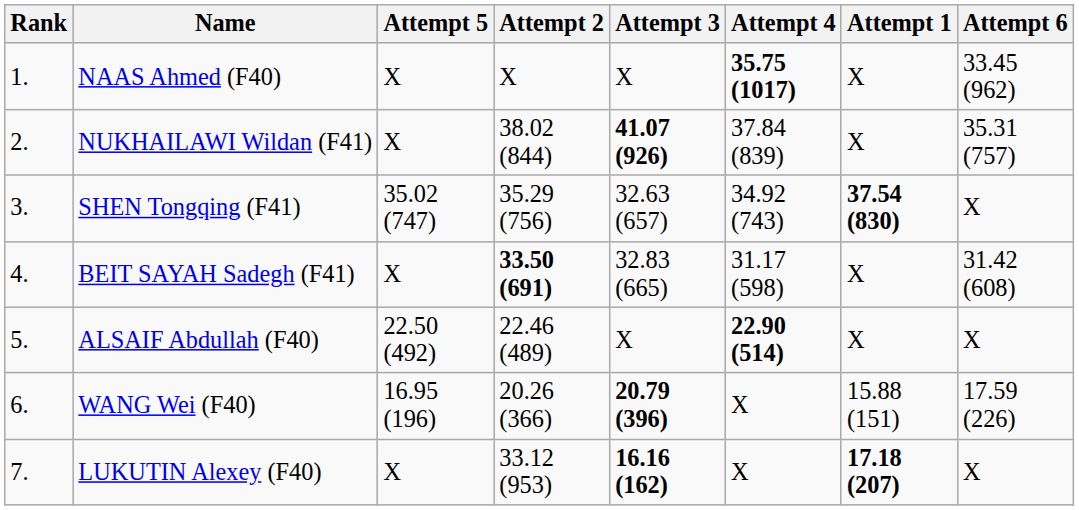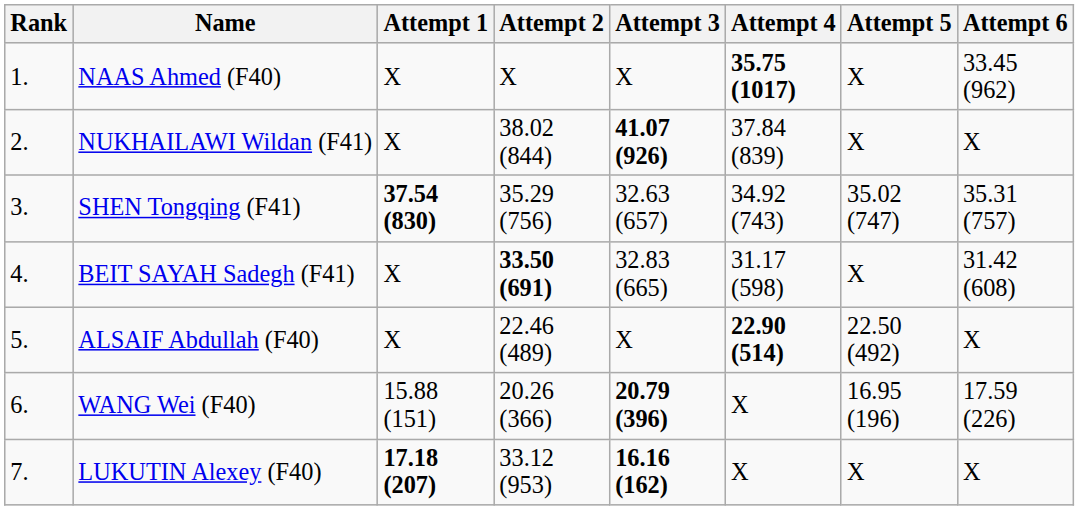 <table class="wikitable">
 <tr>
 <th>Rank</th>
 <th>Name</th>
-<th>Attempt 5</th>
+<th>Attempt 1</th>
 <th>Attempt 2</th>
 <th>Attempt 3</th>
 <th>Attempt 4</th>
-<th>Attempt 1</th>
+<th>Attempt 5</th>
 <th>Attempt 6</th>
 </tr>
 <tr>
 <td>1.</td>
 <td><a href='#'>NAAS Ahmed</a> (F40)<br></td>
 <td>X</td>
 <td>X</td>
 <td>X</td>
 <td><strong>35.75</strong><br><strong>(1017)</strong></td>
 <td>X</td>
 <td>33.45<br>(962)</td>
 </tr>
 <tr>
 <td>2.</td>
 <td><a href='#'>NUKHAILAWI Wildan</a> (F41)<br></td>
 <td>X</td>
 <td>38.02<br>(844)</td>
 <td><strong>41.07</strong><br><strong>(926)</strong></td>
 <td>37.84<br>(839)</td>
 <td>X</td>
-<td>35.31<br>(757)</td>
+<td>X</td>
 </tr>
 <tr>
 <td>3.</td>
 <td><a href='#'>SHEN Tongqing</a> (F41)<br></td>
-<td>35.02<br>(747)</td>
+<td><strong>37.54</strong><br><strong>(830)</strong></td>
 <td>35.29<br>(756)</td>
 <td>32.63<br>(657)</td>
 <td>34.92<br>(743)</td>
-<td><strong>37.54</strong><br><strong>(830)</strong></td>
-<td>X</td>
+<td>35.02<br>(747)</td>
+<td>35.31<br>(757)</td>
 </tr>
 <tr>
 <td>4.</td>
 <td><a href='#'>BEIT SAYAH Sadegh</a> (F41)<br></td>
 <td>X</td>
 <td><strong>33.50</strong><br><strong>(691)</strong></td>
 <td>32.83<br>(665)</td>
 <td>31.17<br>(598)</td>
 <td>X</td>
 <td>31.42<br>(608)</td>
 </tr>
 <tr>
 <td>5.</td>
 <td><a href='#'>ALSAIF Abdullah</a> (F40)<br></td>
-<td>22.50<br>(492)</td>
+<td>X</td>
 <td>22.46<br>(489)</td>
 <td>X</td>
 <td><strong>22.90</strong><br><strong>(514)</strong></td>
-<td>X</td>
+<td>22.50<br>(492)</td>
 <td>X</td>
 </tr>
 <tr>
 <td>6.</td>
 <td><a href='#'>WANG Wei</a> (F40)<br></td>
-<td>16.95<br>(196)</td>
+<td>15.88<br>(151)</td>
 <td>20.26<br>(366)</td>
 <td><strong>20.79</strong><br><strong>(396)</strong></td>
 <td>X</td>
-<td>15.88<br>(151)</td>
+<td>16.95<br>(196)</td>
 <td>17.59<br>(226)</td>
 </tr>
 <tr>
 <td>7.</td>
 <td><a href='#'>LUKUTIN Alexey</a> (F40)<br></td>
-<td>X</td>
+<td><strong>17.18</strong><br><strong>(207)</strong></td>
 <td>33.12<br>(953)</td>
 <td><strong>16.16<br>(162)</strong></td>
 <td>X</td>
-<td><strong>17.18</strong><br><strong>(207)</strong></td>
+<td>X</td>
 <td>X</td>
 </tr>
 </table>
